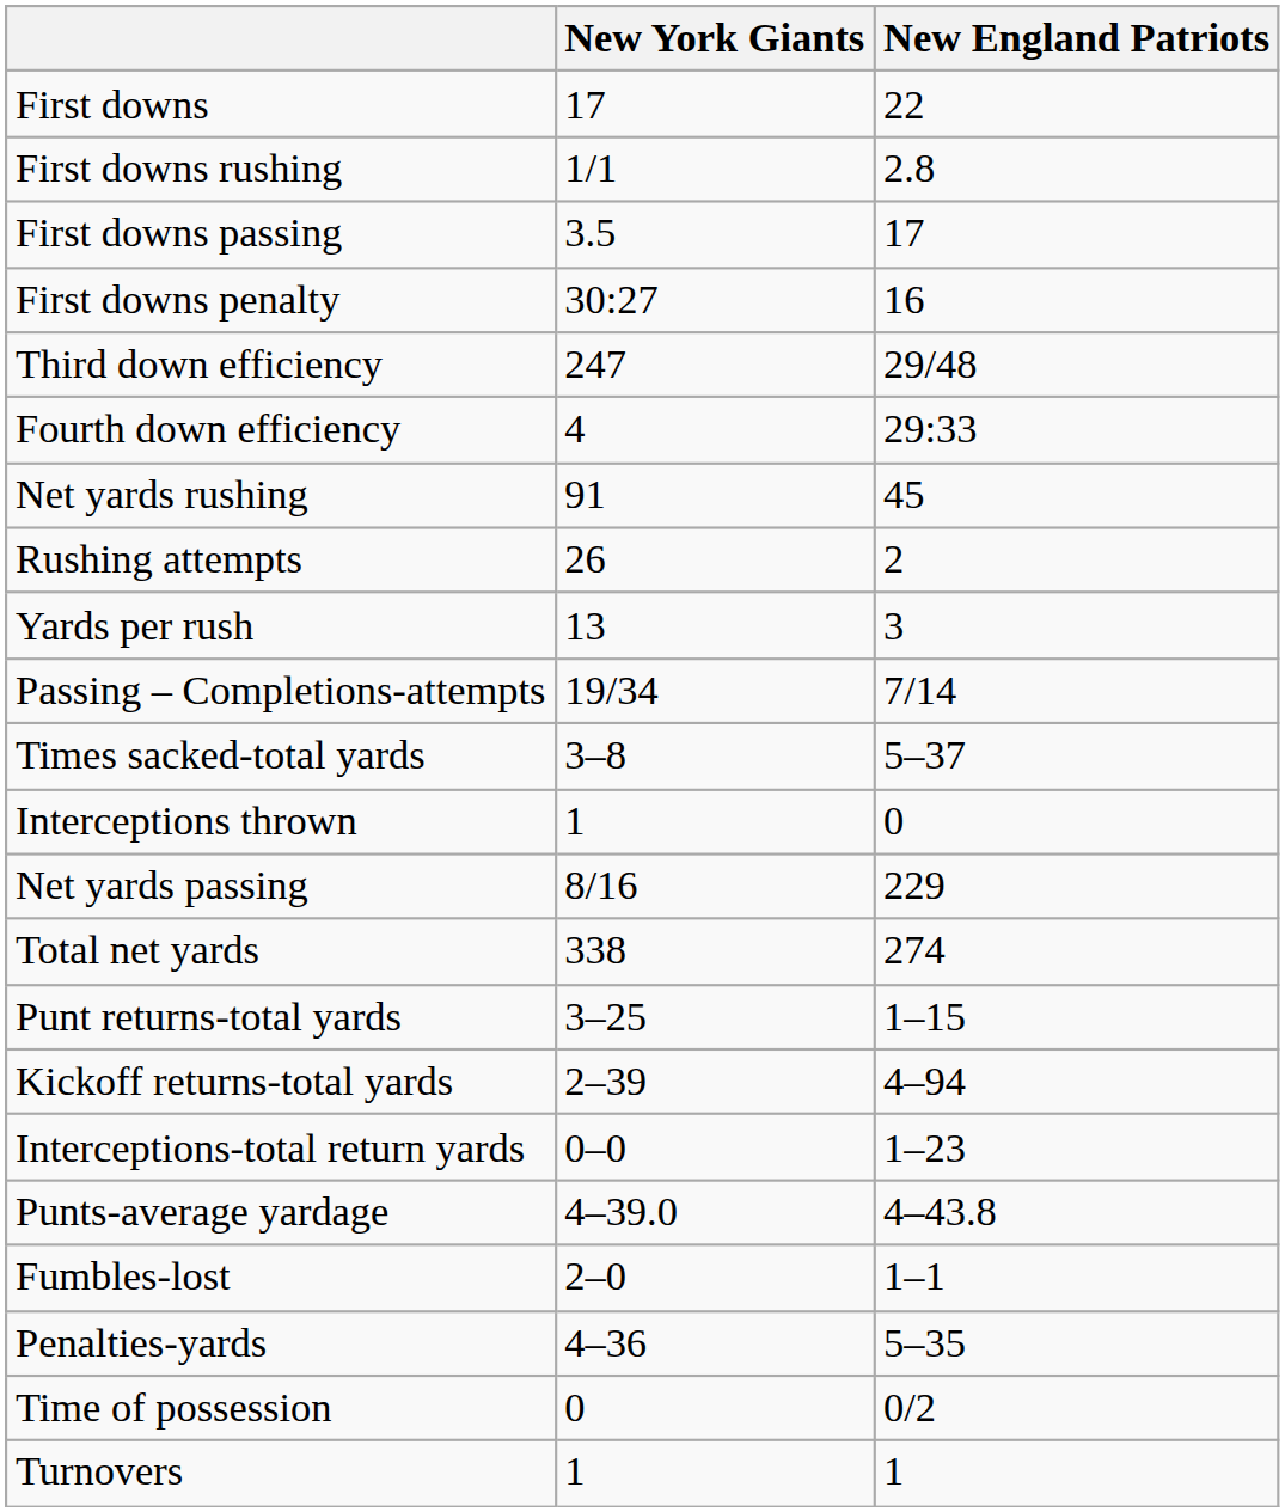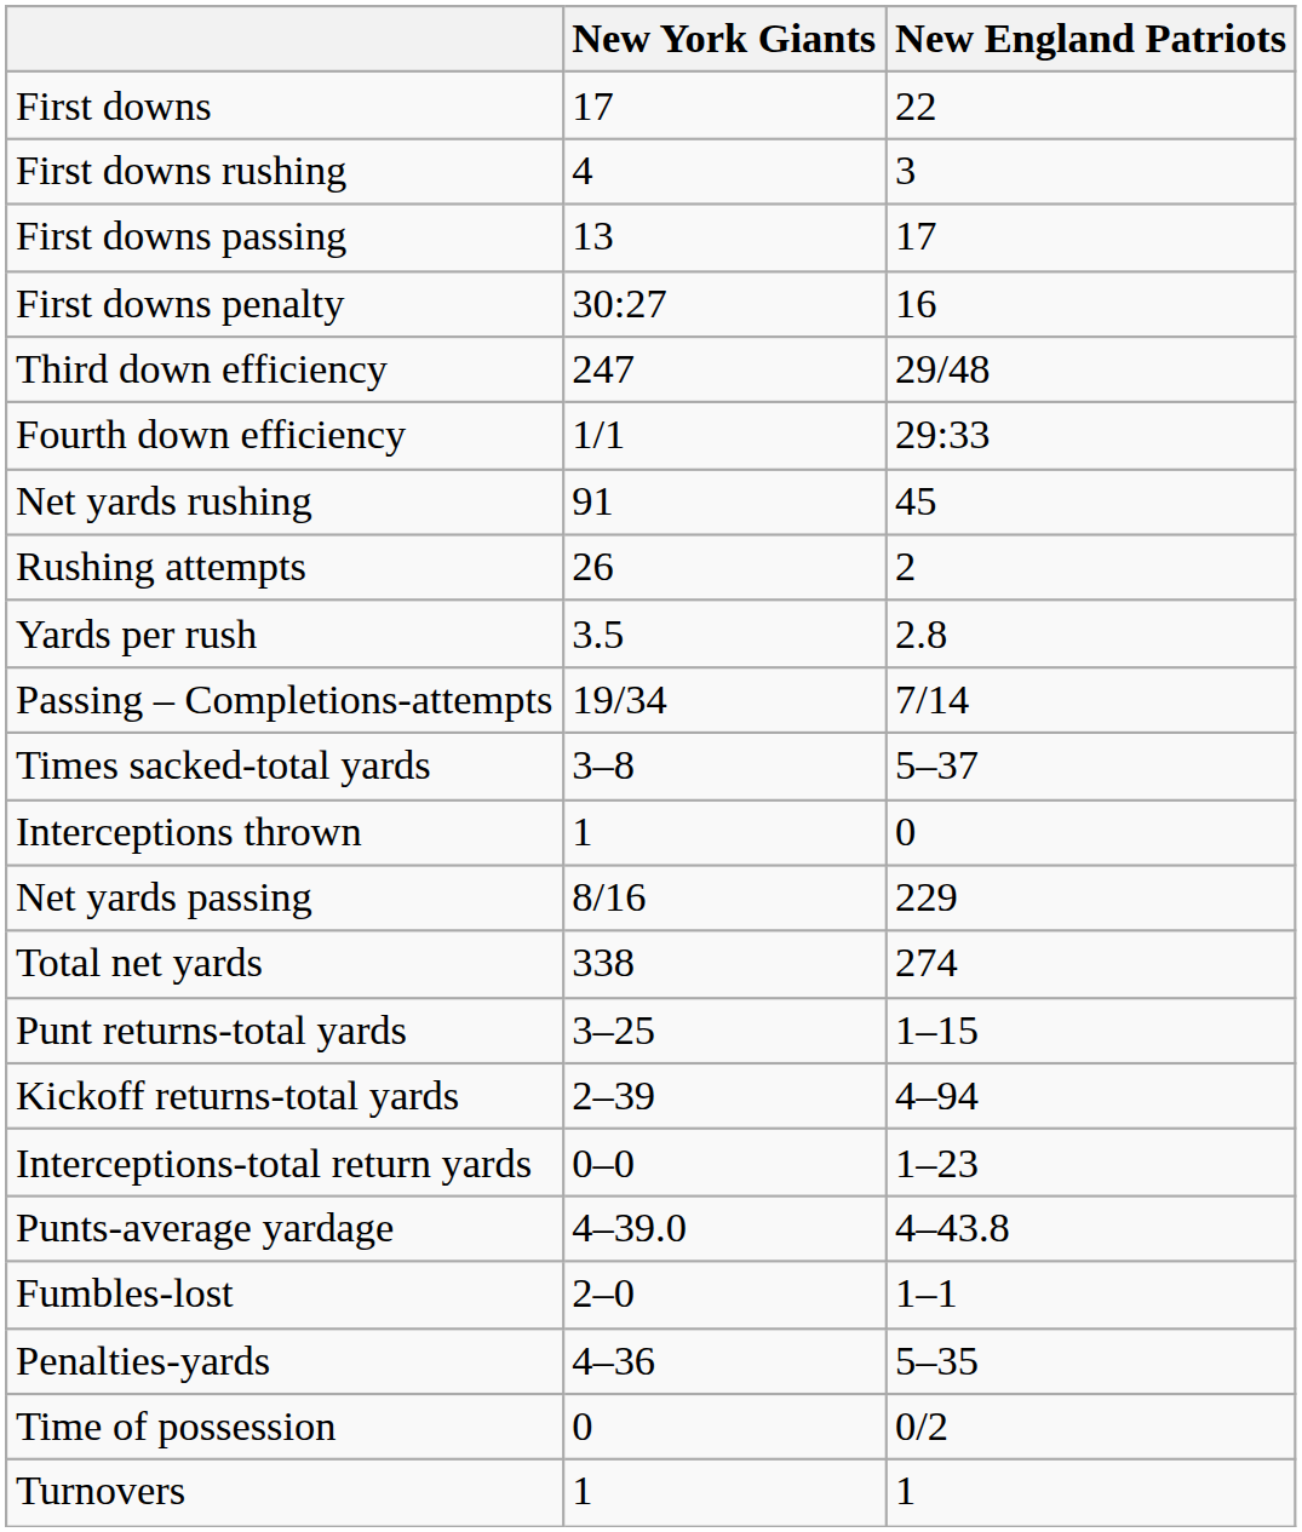 <table class="wikitable">
 <tr>
 <th></th>
 <th><strong>New York Giants</strong></th>
 <th><strong>New England Patriots</strong></th>
 </tr>
 <tr>
 <td>First downs</td>
 <td>17</td>
 <td>22</td>
 </tr>
 <tr>
 <td>First downs rushing</td>
-<td>1/1</td>
-<td>2.8</td>
+<td>4</td>
+<td>3</td>
 </tr>
 <tr>
 <td>First downs passing</td>
-<td>3.5</td>
+<td>13</td>
 <td>17</td>
 </tr>
 <tr>
 <td>First downs penalty</td>
 <td>30:27</td>
 <td>16</td>
 </tr>
 <tr>
 <td>Third down efficiency</td>
 <td>247</td>
 <td>29/48</td>
 </tr>
 <tr>
 <td>Fourth down efficiency</td>
-<td>4</td>
+<td>1/1</td>
 <td>29:33</td>
 </tr>
 <tr>
 <td>Net yards rushing</td>
 <td>91</td>
 <td>45</td>
 </tr>
 <tr>
 <td>Rushing attempts</td>
 <td>26</td>
 <td>2</td>
 </tr>
 <tr>
 <td>Yards per rush</td>
-<td>13</td>
-<td>3</td>
+<td>3.5</td>
+<td>2.8</td>
 </tr>
 <tr>
 <td>Passing – Completions-attempts</td>
 <td>19/34</td>
 <td>7/14</td>
 </tr>
 <tr>
 <td>Times sacked-total yards</td>
 <td>3–8</td>
 <td>5–37</td>
 </tr>
 <tr>
 <td>Interceptions thrown</td>
 <td>1</td>
 <td>0</td>
 </tr>
 <tr>
 <td>Net yards passing</td>
 <td>8/16</td>
 <td>229</td>
 </tr>
 <tr>
 <td>Total net yards</td>
 <td>338</td>
 <td>274</td>
 </tr>
 <tr>
 <td>Punt returns-total yards</td>
 <td>3–25</td>
 <td>1–15</td>
 </tr>
 <tr>
 <td>Kickoff returns-total yards</td>
 <td>2–39</td>
 <td>4–94</td>
 </tr>
 <tr>
 <td>Interceptions-total return yards</td>
 <td>0–0</td>
 <td>1–23</td>
 </tr>
 <tr>
 <td>Punts-average yardage</td>
 <td>4–39.0</td>
 <td>4–43.8</td>
 </tr>
 <tr>
 <td>Fumbles-lost</td>
 <td>2–0</td>
 <td>1–1</td>
 </tr>
 <tr>
 <td>Penalties-yards</td>
 <td>4–36</td>
 <td>5–35</td>
 </tr>
 <tr>
 <td>Time of possession</td>
 <td>0</td>
 <td>0/2</td>
 </tr>
 <tr>
 <td>Turnovers</td>
 <td>1</td>
 <td>1</td>
 </tr>
 </table>
